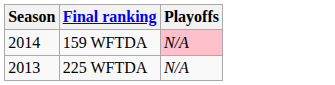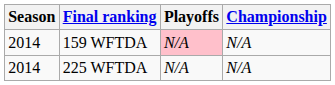 <table class="wikitable sortable">
 <tr>
 <th>Season</th>
 <th><a href='#'>Final ranking</a></th>
 <th>Playoffs</th>
+<th><a href='#'>Championship</a></th>
 </tr>
 <tr>
 <td>2014</td>
 <td>159 WFTDA</td>
 <td style="background: pink;"><em>N/A</em></td>
+<td><em>N/A</em></td>
 </tr>
 <tr>
-<td>2013</td>
+<td>2014</td>
 <td>225 WFTDA</td>
+<td><em>N/A</em></td>
 <td><em>N/A</em></td>
 </tr>
 </table>
